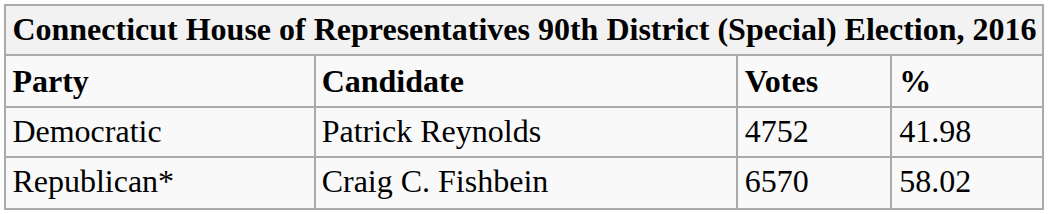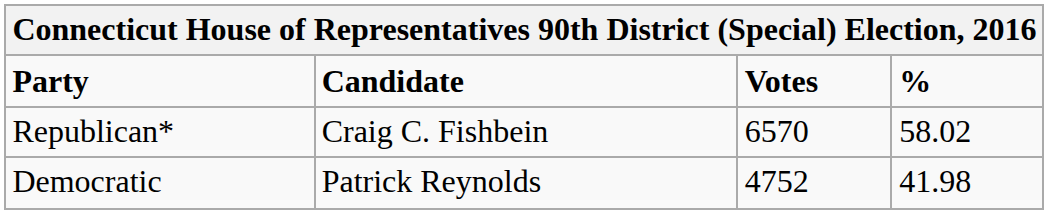 <table class="wikitable">
 <tr>
 <th colspan="4">Connecticut House of Representatives 90th District (Special) Election, 2016</th>
 </tr>
 <tr>
 <td><strong>Party</strong></td>
 <td><strong>Candidate</strong></td>
 <td><strong>Votes</strong></td>
 <td><strong>%</strong></td>
 </tr>
 <tr>
+<td>Republican*</td>
+<td>Craig C. Fishbein</td>
+<td>6570</td>
+<td>58.02</td>
+</tr>
+<tr>
 <td>Democratic</td>
 <td>Patrick Reynolds</td>
 <td>4752</td>
 <td>41.98</td>
 </tr>
-<tr>
-<td>Republican*</td>
-<td>Craig C. Fishbein</td>
-<td>6570</td>
-<td>58.02</td>
-</tr>
 </table>
